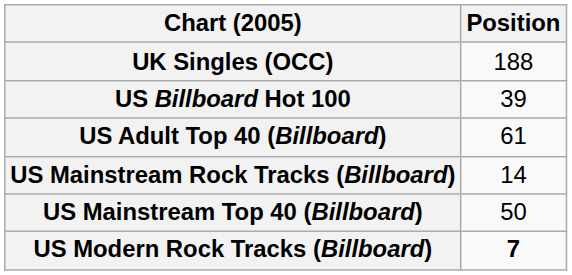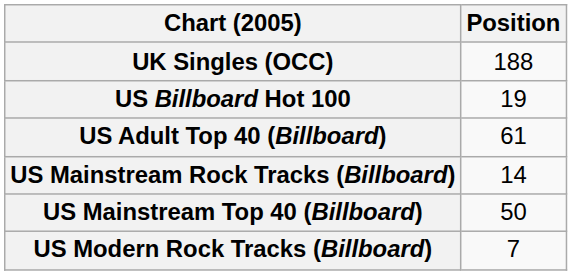 <table class="wikitable sortable plainrowheaders" style="text-align:center">
 <tr>
 <th>Chart (2005)</th>
 <th>Position</th>
 </tr>
 <tr>
 <th scope="row">UK Singles (OCC)</th>
 <td>188</td>
 </tr>
 <tr>
 <th scope="row">US <em>Billboard</em> Hot 100</th>
-<td>39</td>
+<td>19</td>
 </tr>
 <tr>
 <th scope="row">US Adult Top 40 (<em>Billboard</em>)</th>
 <td>61</td>
 </tr>
 <tr>
 <th scope="row">US Mainstream Rock Tracks (<em>Billboard</em>)</th>
 <td>14</td>
 </tr>
 <tr>
 <th scope="row">US Mainstream Top 40 (<em>Billboard</em>)</th>
 <td>50</td>
 </tr>
 <tr>
 <th scope="row">US Modern Rock Tracks (<em>Billboard</em>)</th>
-<td><strong>7</strong></td>
+<td>7</td>
 </tr>
 </table>
